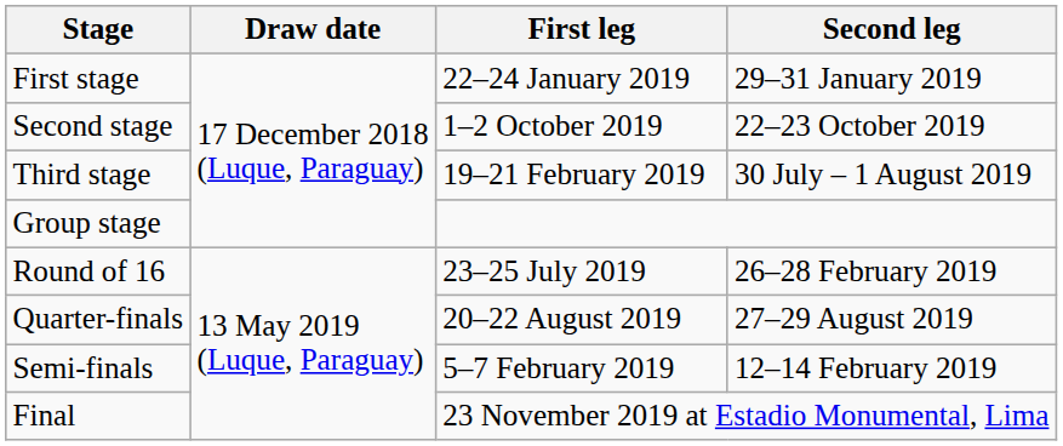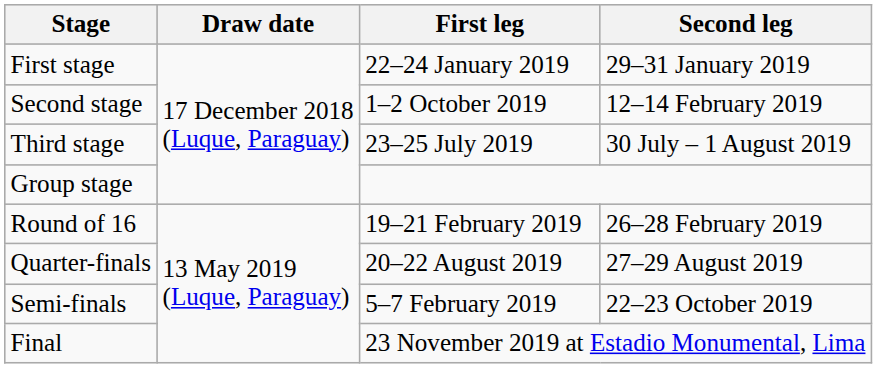 <table class="wikitable">
 <tr>
 <th>Stage</th>
 <th>Draw date</th>
 <th>First leg</th>
 <th>Second leg</th>
 </tr>
 <tr>
 <td>First stage</td>
 <td rowspan=4>17 December 2018<br>(<a href='#'>Luque</a>, <a href='#'>Paraguay</a>)</td>
 <td>22–24 January 2019</td>
 <td>29–31 January 2019</td>
 </tr>
 <tr>
 <td>Second stage</td>
 <td>1–2 October 2019</td>
-<td>22–23 October 2019</td>
+<td>12–14 February 2019</td>
 </tr>
 <tr>
 <td>Third stage</td>
-<td>19–21 February 2019</td>
+<td>23–25 July 2019</td>
 <td>30 July – 1 August 2019</td>
 </tr>
 <tr>
 <td>Group stage</td>
 <td colspan=2></td>
 </tr>
 <tr>
 <td>Round of 16</td>
 <td rowspan=4>13 May 2019<br>(<a href='#'>Luque</a>, <a href='#'>Paraguay</a>)</td>
-<td>23–25 July 2019</td>
+<td>19–21 February 2019</td>
 <td>26–28 February 2019</td>
 </tr>
 <tr>
 <td>Quarter-finals</td>
 <td>20–22 August 2019</td>
 <td>27–29 August 2019</td>
 </tr>
 <tr>
 <td>Semi-finals</td>
 <td>5–7 February 2019</td>
-<td>12–14 February 2019</td>
+<td>22–23 October 2019</td>
 </tr>
 <tr>
 <td>Final</td>
 <td colspan=2>23 November 2019 at <a href='#'>Estadio Monumental</a>, <a href='#'>Lima</a></td>
 </tr>
 </table>
